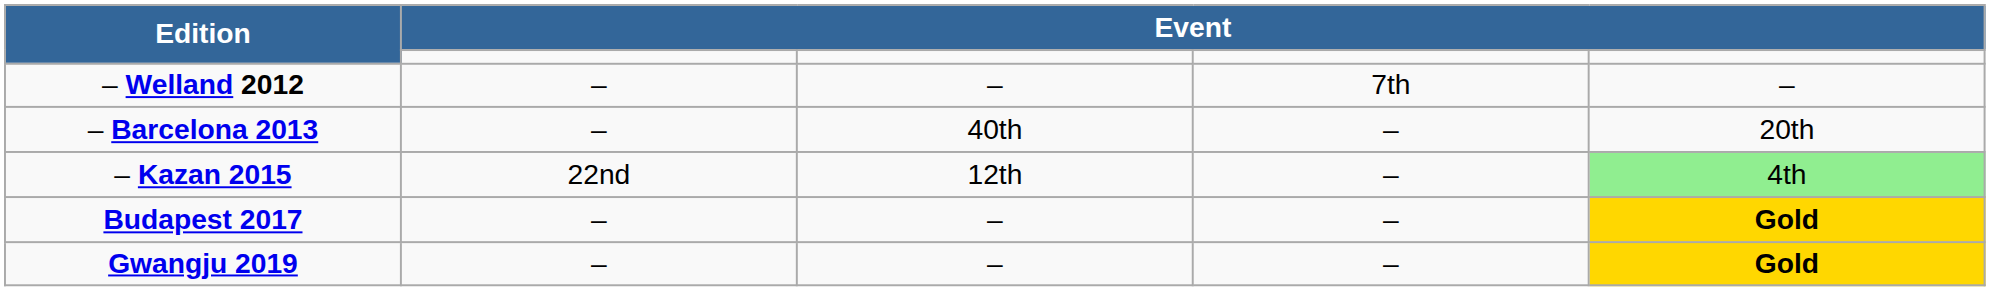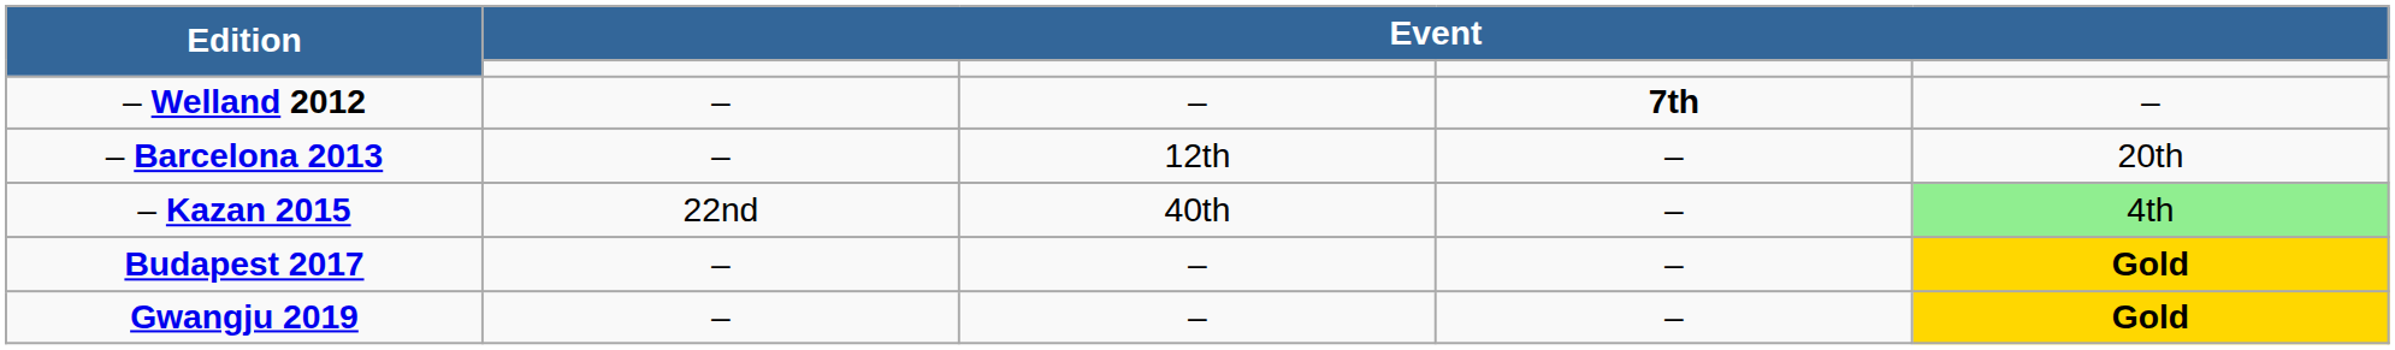 <table class="wikitable centre" style="font-size:90%; text-align:center" width="80%">
 <tr style="background-color:#369">
 <td rowspan="2" width="20%" style="color:white"><strong>Edition</strong></td>
 <td colspan="6" style="color:white"><strong>Event</strong></td>
 </tr>
 <tr>
 <td width="20%"><strong></strong></td>
 <td width="20%"><strong></strong></td>
 <td width="20%"><strong></strong></td>
 <td width="20%"><strong></strong></td>
 </tr>
 <tr>
 <td> – <strong><a href='#'>Welland</a> 2012</strong></td>
 <td>–</td>
 <td>–</td>
-<td>7th <br> </td>
+<td><strong>7th <br> </strong></td>
 <td>–</td>
 </tr>
 <tr>
 <td> – <strong><a href='#'>Barcelona 2013</a></strong></td>
 <td>–</td>
-<td>40th <br> </td>
+<td>12th <br> </td>
 <td>–</td>
 <td>20th <br> </td>
 </tr>
 <tr>
 <td> – <strong><a href='#'>Kazan 2015</a></strong></td>
 <td>22nd <br> </td>
-<td>12th <br> </td>
+<td>40th <br> </td>
 <td>–</td>
 <td style="background: lightgreen;">4th <br> </td>
 </tr>
 <tr>
 <td> <strong><a href='#'>Budapest 2017</a></strong></td>
 <td>–</td>
 <td>–</td>
 <td>–</td>
 <td bgcolor="gold"> <strong>Gold</strong>  <br> </td>
 </tr>
 <tr>
 <td> <strong><a href='#'>Gwangju 2019</a></strong></td>
 <td>–</td>
 <td>–</td>
 <td>–</td>
 <td bgcolor="gold"> <strong>Gold</strong>  <br> </td>
 </tr>
 </table>
